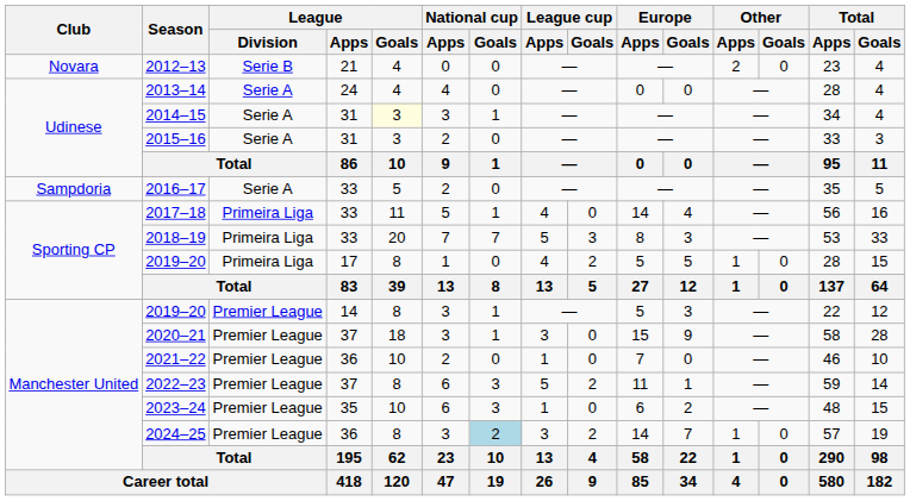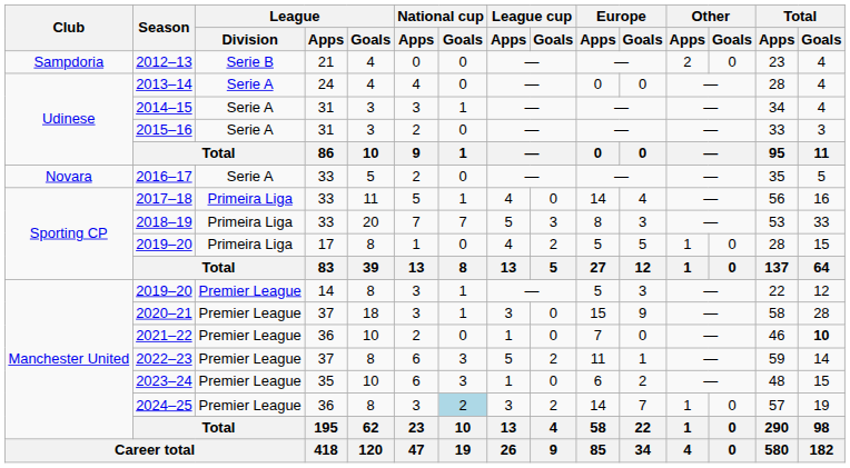 <table class="wikitable" style="text-align: center;">
 <tr>
 <th rowspan="2">Club</th>
 <th rowspan="2">Season</th>
 <th colspan="3">League</th>
 <th colspan="2">National cup</th>
 <th colspan="2">League cup</th>
 <th colspan="2">Europe</th>
 <th colspan="2">Other</th>
 <th colspan="2">Total</th>
 </tr>
 <tr>
 <th>Division</th>
 <th>Apps</th>
 <th>Goals</th>
 <th>Apps</th>
 <th>Goals</th>
 <th>Apps</th>
 <th>Goals</th>
 <th>Apps</th>
 <th>Goals</th>
 <th>Apps</th>
 <th>Goals</th>
 <th>Apps</th>
 <th>Goals</th>
 </tr>
 <tr>
-<td><a href='#'>Novara</a></td>
+<td><a href='#'>Sampdoria</a></td>
 <td><a href='#'>2012–13</a></td>
 <td><a href='#'>Serie B</a></td>
 <td>21</td>
 <td>4</td>
 <td>0</td>
 <td>0</td>
 <td colspan="2">—</td>
 <td colspan="2">—</td>
 <td>2</td>
 <td>0</td>
 <td>23</td>
 <td>4</td>
 </tr>
 <tr>
 <td rowspan="4"><a href='#'>Udinese</a></td>
 <td><a href='#'>2013–14</a></td>
 <td><a href='#'>Serie A</a></td>
 <td>24</td>
 <td>4</td>
 <td>4</td>
 <td>0</td>
 <td colspan="2">—</td>
 <td>0</td>
 <td>0</td>
 <td colspan="2">—</td>
 <td>28</td>
 <td>4</td>
 </tr>
 <tr>
 <td><a href='#'>2014–15</a></td>
 <td>Serie A</td>
 <td>31</td>
-<td style="background: lightyellow;">3</td>
+<td>3</td>
 <td>3</td>
 <td>1</td>
 <td colspan="2">—</td>
 <td colspan="2">—</td>
 <td colspan="2">—</td>
 <td>34</td>
 <td>4</td>
 </tr>
 <tr>
 <td><a href='#'>2015–16</a></td>
 <td>Serie A</td>
 <td>31</td>
 <td>3</td>
 <td>2</td>
 <td>0</td>
 <td colspan="2">—</td>
 <td colspan="2">—</td>
 <td colspan="2">—</td>
 <td>33</td>
 <td>3</td>
 </tr>
 <tr>
 <th colspan="2">Total</th>
 <th>86</th>
 <th>10</th>
 <th>9</th>
 <th>1</th>
 <th colspan="2">—</th>
 <th>0</th>
 <th>0</th>
 <th colspan="2">—</th>
 <th>95</th>
 <th>11</th>
 </tr>
 <tr>
-<td><a href='#'>Sampdoria</a></td>
+<td><a href='#'>Novara</a></td>
 <td><a href='#'>2016–17</a></td>
 <td>Serie A</td>
 <td>33</td>
 <td>5</td>
 <td>2</td>
 <td>0</td>
 <td colspan="2">—</td>
 <td colspan="2">—</td>
 <td colspan="2">—</td>
 <td>35</td>
 <td>5</td>
 </tr>
 <tr>
 <td rowspan="4"><a href='#'>Sporting CP</a></td>
 <td><a href='#'>2017–18</a></td>
 <td><a href='#'>Primeira Liga</a></td>
 <td>33</td>
 <td>11</td>
 <td>5</td>
 <td>1</td>
 <td>4</td>
 <td>0</td>
 <td>14</td>
 <td>4</td>
 <td colspan="2">—</td>
 <td>56</td>
 <td>16</td>
 </tr>
 <tr>
 <td><a href='#'>2018–19</a></td>
 <td>Primeira Liga</td>
 <td>33</td>
 <td>20</td>
 <td>7</td>
 <td>7</td>
 <td>5</td>
 <td>3</td>
 <td>8</td>
 <td>3</td>
 <td colspan="2">—</td>
 <td>53</td>
 <td>33</td>
 </tr>
 <tr>
 <td><a href='#'>2019–20</a></td>
 <td>Primeira Liga</td>
 <td>17</td>
 <td>8</td>
 <td>1</td>
 <td>0</td>
 <td>4</td>
 <td>2</td>
 <td>5</td>
 <td>5</td>
 <td>1</td>
 <td>0</td>
 <td>28</td>
 <td>15</td>
 </tr>
 <tr>
 <th colspan="2">Total</th>
 <th>83</th>
 <th>39</th>
 <th>13</th>
 <th>8</th>
 <th>13</th>
 <th>5</th>
 <th>27</th>
 <th>12</th>
 <th>1</th>
 <th>0</th>
 <th>137</th>
 <th>64</th>
 </tr>
 <tr>
 <td rowspan="7"><a href='#'>Manchester United</a></td>
 <td><a href='#'>2019–20</a></td>
 <td><a href='#'>Premier League</a></td>
 <td>14</td>
 <td>8</td>
 <td>3</td>
 <td>1</td>
 <td colspan="2">—</td>
 <td>5</td>
 <td>3</td>
 <td colspan="2">—</td>
 <td>22</td>
 <td>12</td>
 </tr>
 <tr>
 <td><a href='#'>2020–21</a></td>
 <td>Premier League</td>
 <td>37</td>
 <td>18</td>
 <td>3</td>
 <td>1</td>
 <td>3</td>
 <td>0</td>
 <td>15</td>
 <td>9</td>
 <td colspan="2">—</td>
 <td>58</td>
 <td>28</td>
 </tr>
 <tr>
 <td><a href='#'>2021–22</a></td>
 <td>Premier League</td>
 <td>36</td>
 <td>10</td>
 <td>2</td>
 <td>0</td>
 <td>1</td>
 <td>0</td>
 <td>7</td>
 <td>0</td>
 <td colspan="2">—</td>
 <td>46</td>
-<td>10</td>
+<td><strong>10</strong></td>
 </tr>
 <tr>
 <td><a href='#'>2022–23</a></td>
 <td>Premier League</td>
 <td>37</td>
 <td>8</td>
 <td>6</td>
 <td>3</td>
 <td>5</td>
 <td>2</td>
 <td>11</td>
 <td>1</td>
 <td colspan="2">—</td>
 <td>59</td>
 <td>14</td>
 </tr>
 <tr>
 <td><a href='#'>2023–24</a></td>
 <td>Premier League</td>
 <td>35</td>
 <td>10</td>
 <td>6</td>
 <td>3</td>
 <td>1</td>
 <td>0</td>
 <td>6</td>
 <td>2</td>
 <td colspan="2">—</td>
 <td>48</td>
 <td>15</td>
 </tr>
 <tr>
 <td><a href='#'>2024–25</a></td>
 <td>Premier League</td>
 <td>36</td>
 <td>8</td>
 <td>3</td>
 <td style="background: lightblue;">2</td>
 <td>3</td>
 <td>2</td>
 <td>14</td>
 <td>7</td>
 <td>1</td>
 <td>0</td>
 <td>57</td>
 <td>19</td>
 </tr>
 <tr>
 <th colspan="2">Total</th>
 <th>195</th>
 <th>62</th>
 <th>23</th>
 <th>10</th>
 <th>13</th>
 <th>4</th>
 <th>58</th>
 <th>22</th>
 <th>1</th>
 <th>0</th>
 <th>290</th>
 <th>98</th>
 </tr>
 <tr>
 <th colspan="3">Career total</th>
 <th>418</th>
 <th>120</th>
 <th>47</th>
 <th>19</th>
 <th>26</th>
 <th>9</th>
 <th>85</th>
 <th>34</th>
 <th>4</th>
 <th>0</th>
 <th>580</th>
 <th>182</th>
 </tr>
 </table>
